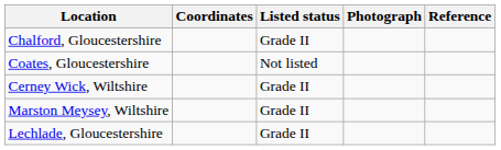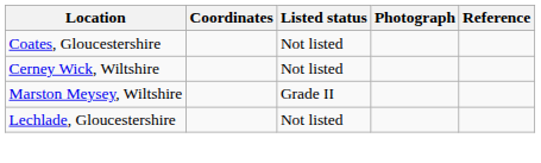 <table class="wikitable sortable">
 <tr>
 <th>Location</th>
 <th>Coordinates</th>
 <th>Listed status</th>
 <th>Photograph</th>
 <th>Reference</th>
-</tr>
-<tr>
-<td><a href='#'>Chalford</a>, Gloucestershire</td>
-<td></td>
-<td>Grade II</td>
-<td></td>
-<td></td>
 </tr>
 <tr>
 <td><a href='#'>Coates</a>, Gloucestershire</td>
 <td></td>
 <td>Not listed</td>
 <td></td>
 <td></td>
 </tr>
 <tr>
 <td><a href='#'>Cerney Wick</a>, Wiltshire</td>
 <td></td>
-<td>Grade II</td>
+<td>Not listed</td>
 <td></td>
 <td></td>
 </tr>
 <tr>
 <td><a href='#'>Marston Meysey</a>, Wiltshire</td>
 <td></td>
 <td>Grade II</td>
 <td></td>
 <td></td>
 </tr>
 <tr>
 <td><a href='#'>Lechlade</a>, Gloucestershire</td>
 <td></td>
-<td>Grade II</td>
+<td>Not listed</td>
 <td></td>
 <td></td>
 </tr>
 </table>
